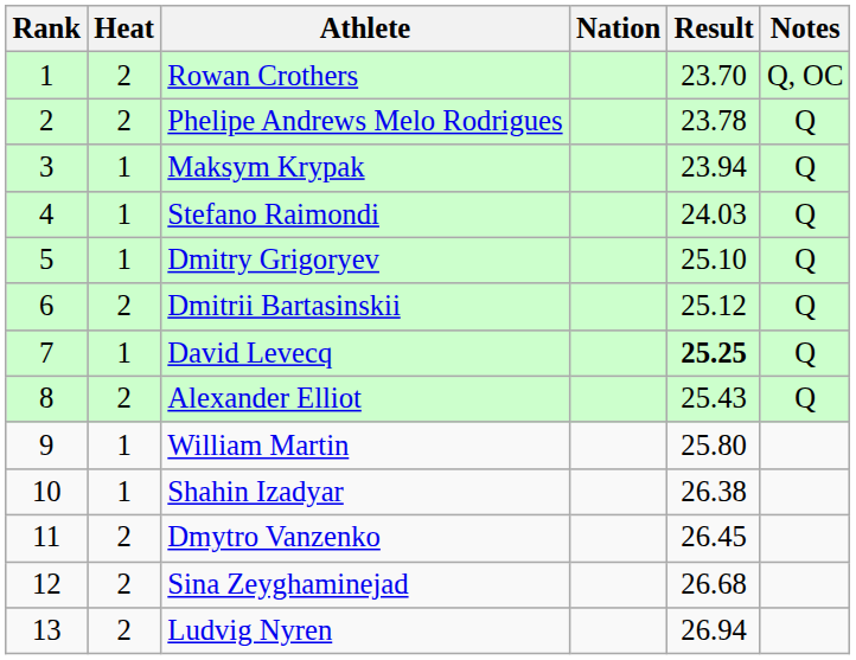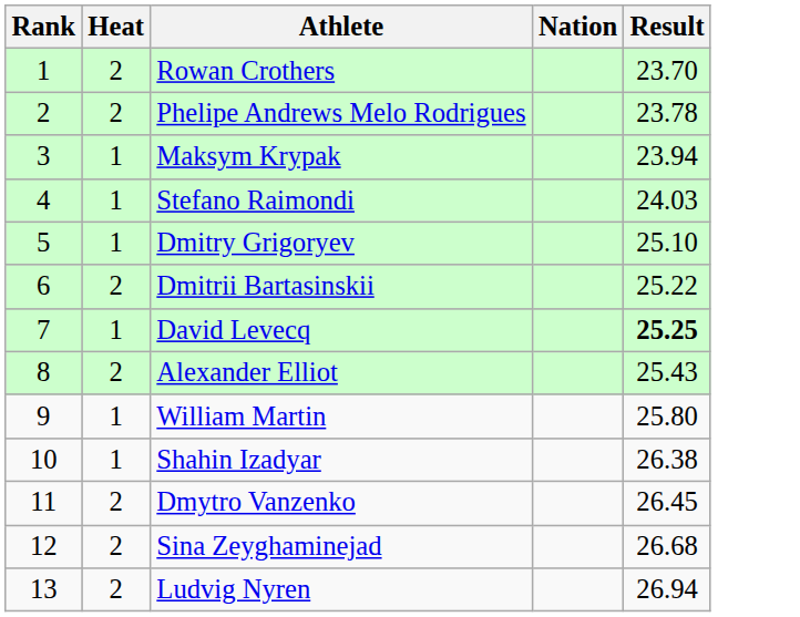 <table class="wikitable sortable" style="text-align:center">
 <tr>
 <th>Rank</th>
 <th>Heat</th>
 <th>Athlete</th>
 <th>Nation</th>
 <th>Result</th>
-<th>Notes</th>
 </tr>
 <tr bgcolor=ccffcc>
 <td>1</td>
 <td>2</td>
 <td align=left><a href='#'>Rowan Crothers</a></td>
 <td align=left></td>
 <td>23.70</td>
-<td>Q, OC</td>
 </tr>
 <tr bgcolor=ccffcc>
 <td>2</td>
 <td>2</td>
 <td align=left><a href='#'>Phelipe Andrews Melo Rodrigues</a></td>
 <td align=left></td>
 <td>23.78</td>
-<td>Q</td>
 </tr>
 <tr bgcolor=ccffcc>
 <td>3</td>
 <td>1</td>
 <td align=left><a href='#'>Maksym Krypak</a></td>
 <td align=left></td>
 <td>23.94</td>
-<td>Q</td>
 </tr>
 <tr bgcolor=ccffcc>
 <td>4</td>
 <td>1</td>
 <td align=left><a href='#'>Stefano Raimondi</a></td>
 <td align=left></td>
 <td>24.03</td>
-<td>Q</td>
 </tr>
 <tr bgcolor=ccffcc>
 <td>5</td>
 <td>1</td>
 <td align=left><a href='#'>Dmitry Grigoryev</a></td>
 <td align=left></td>
 <td>25.10</td>
-<td>Q</td>
 </tr>
 <tr bgcolor=ccffcc>
 <td>6</td>
 <td>2</td>
 <td align=left><a href='#'>Dmitrii Bartasinskii</a></td>
 <td align=left></td>
-<td>25.12</td>
-<td>Q</td>
+<td>25.22</td>
 </tr>
 <tr bgcolor=ccffcc>
 <td>7</td>
 <td>1</td>
 <td align=left><a href='#'>David Levecq</a></td>
 <td align=left></td>
 <td><strong>25.25</strong></td>
-<td>Q</td>
 </tr>
 <tr bgcolor=ccffcc>
 <td>8</td>
 <td>2</td>
 <td align=left><a href='#'>Alexander Elliot</a></td>
 <td align=left></td>
 <td>25.43</td>
-<td>Q</td>
 </tr>
 <tr>
 <td>9</td>
 <td>1</td>
 <td align=left><a href='#'>William Martin</a></td>
 <td align=left></td>
 <td>25.80</td>
-<td></td>
 </tr>
 <tr>
 <td>10</td>
 <td>1</td>
 <td align=left><a href='#'>Shahin Izadyar</a></td>
 <td align=left></td>
 <td>26.38</td>
-<td></td>
 </tr>
 <tr>
 <td>11</td>
 <td>2</td>
 <td align=left><a href='#'>Dmytro Vanzenko</a></td>
 <td align=left></td>
 <td>26.45</td>
-<td></td>
 </tr>
 <tr>
 <td>12</td>
 <td>2</td>
 <td align=left><a href='#'>Sina Zeyghaminejad</a></td>
 <td align=left></td>
 <td>26.68</td>
-<td></td>
 </tr>
 <tr>
 <td>13</td>
 <td>2</td>
 <td align=left><a href='#'>Ludvig Nyren</a></td>
 <td align=left></td>
 <td>26.94</td>
-<td></td>
 </tr>
 </table>
